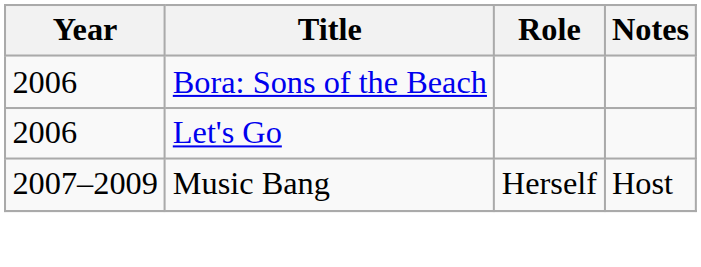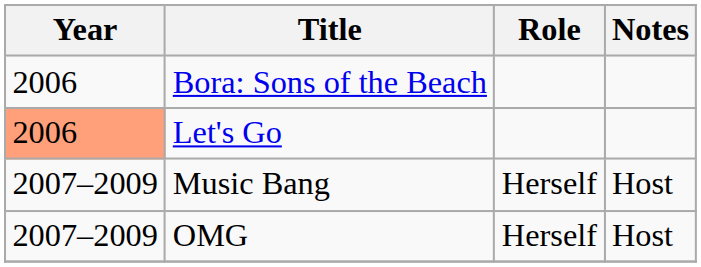 <table class="wikitable sortable">
 <tr>
 <th>Year</th>
 <th>Title</th>
 <th>Role</th>
 <th class="unsortable">Notes</th>
 </tr>
 <tr>
 <td>2006</td>
 <td><a href='#'>Bora: Sons of the Beach</a></td>
 <td></td>
 <td></td>
 </tr>
 <tr>
-<td>2006</td>
+<td style="background: lightsalmon;">2006</td>
 <td><a href='#'>Let's Go</a></td>
 <td></td>
 <td></td>
 </tr>
 <tr>
 <td>2007–2009</td>
 <td>Music Bang</td>
 <td>Herself</td>
 <td>Host</td>
 </tr>
 <tr>
+<td>2007–2009</td>
+<td>OMG</td>
+<td>Herself</td>
+<td>Host</td>
+</tr>
+<tr>
 </tr>
 </table>
